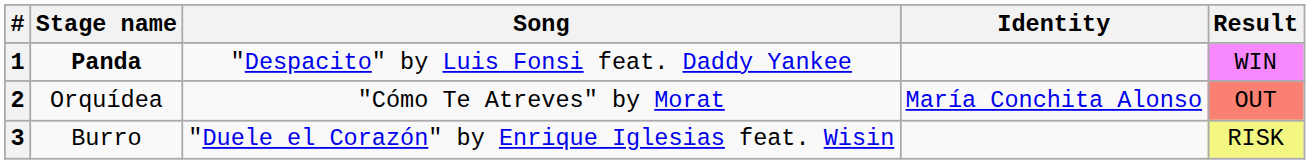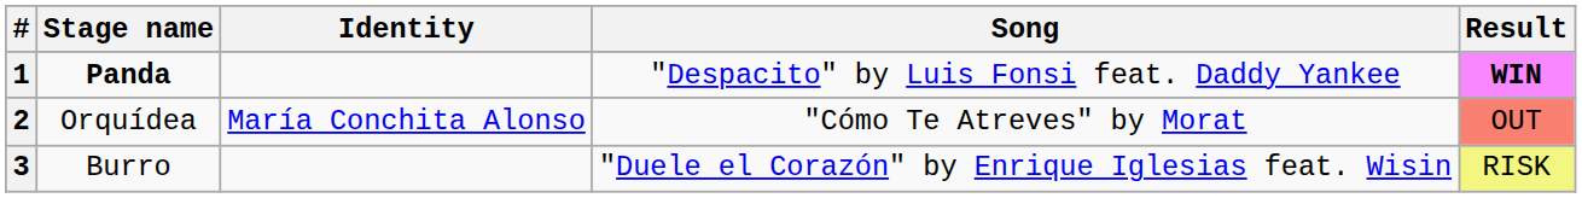 <table class="wikitable plainrowheaders" style="text-align: center">
 <tr>
 <th>#</th>
 <th>Stage name</th>
+<th>Identity</th>
 <th>Song</th>
-<th>Identity</th>
 <th>Result</th>
 </tr>
 <tr>
 <th>1</th>
 <td><strong>Panda</strong></td>
+<td></td>
 <td>"<a href='#'>Despacito</a>" by <a href='#'>Luis Fonsi</a> feat. <a href='#'>Daddy Yankee</a></td>
-<td></td>
-<td bgcolor=#F888FD>WIN</td>
+<td bgcolor=#F888FD><strong>WIN</strong></td>
 </tr>
 <tr>
 <th>2</th>
 <td>Orquídea</td>
+<td><a href='#'>María Conchita Alonso</a></td>
 <td>"Cómo Te Atreves" by <a href='#'>Morat</a></td>
-<td><a href='#'>María Conchita Alonso</a></td>
 <td bgcolor=salmon>OUT</td>
 </tr>
 <tr>
 <th>3</th>
 <td>Burro</td>
+<td></td>
 <td>"<a href='#'>Duele el Corazón</a>" by <a href='#'>Enrique Iglesias</a> feat. <a href='#'>Wisin</a></td>
-<td></td>
 <td bgcolor=#F3F781>RISK</td>
 </tr>
 </table>
